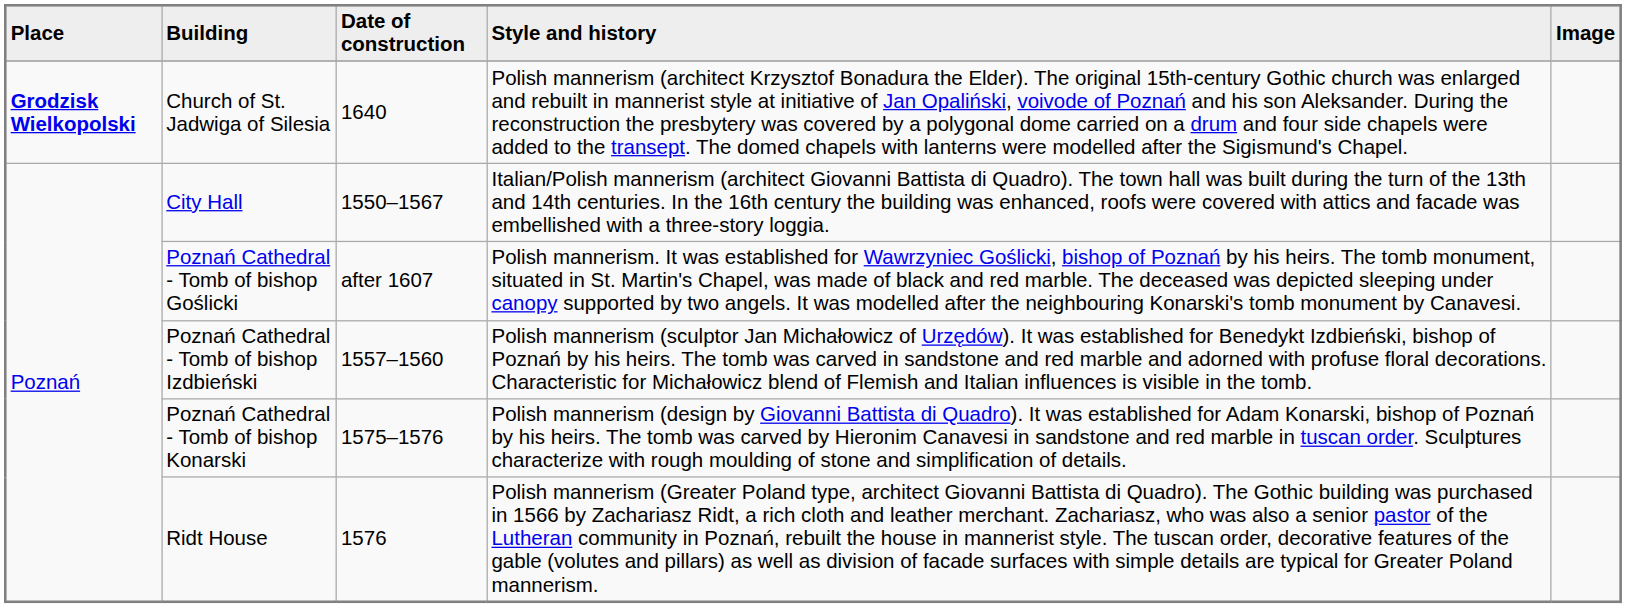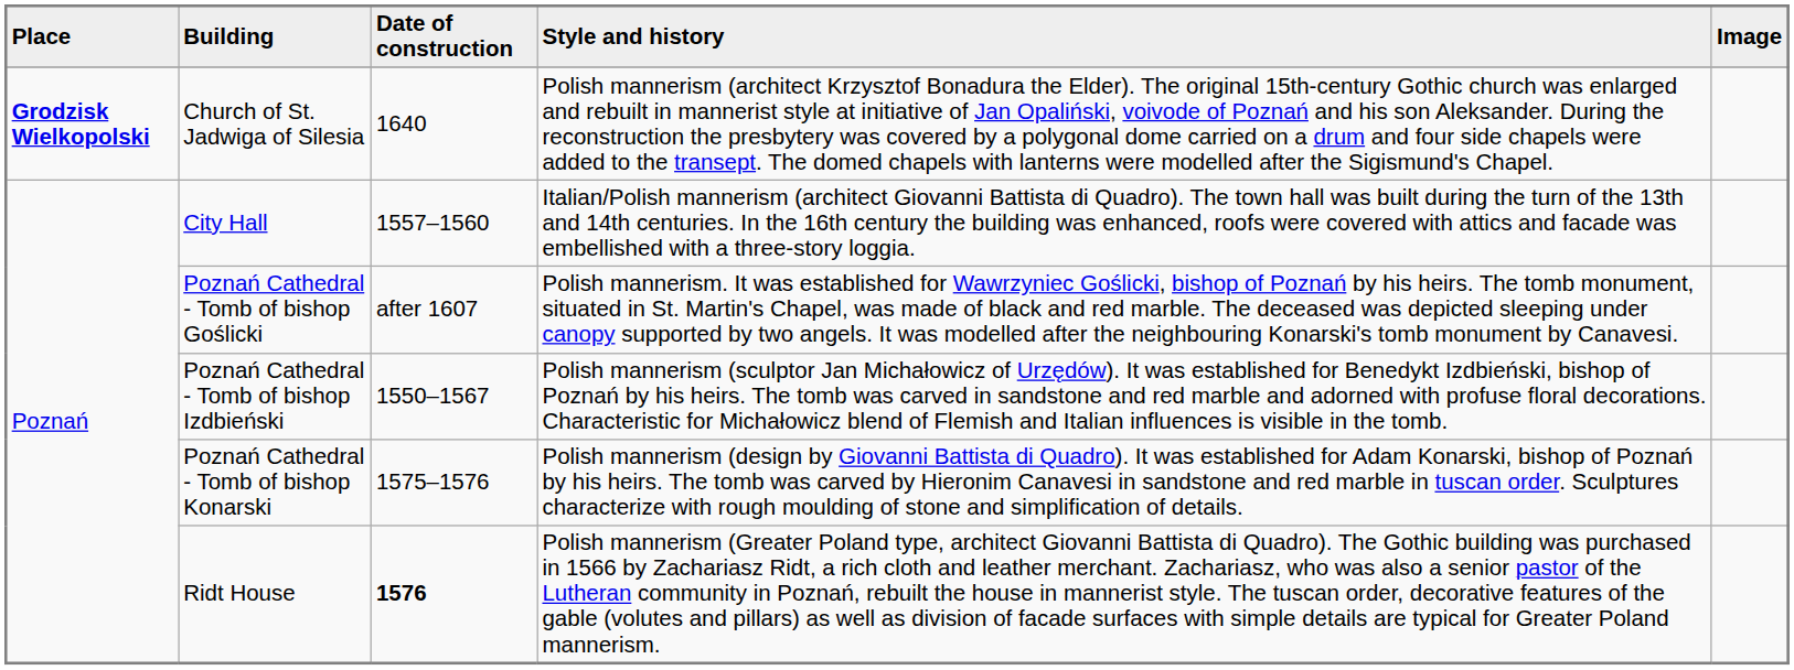 <table class="wikitable" style="border: 2px solid gray; border-collapse: collapse;" width="100%">
 <tr>
 <td bgcolor="#EEEEEE"><strong>Place</strong></td>
 <td bgcolor="#EEEEEE"><strong>Building</strong></td>
 <td bgcolor="#EEEEEE"><strong>Date of construction</strong></td>
 <td bgcolor="#EEEEEE"><strong>Style and history</strong></td>
 <td bgcolor="#EEEEEE"><strong>Image</strong></td>
 </tr>
 <tr>
 </tr>
 <tr>
 <td><strong><a href='#'>Grodzisk Wielkopolski</a></strong></td>
 <td>Church of St. Jadwiga of Silesia</td>
 <td>1640</td>
 <td>Polish mannerism (architect Krzysztof Bonadura the Elder). The original 15th-century Gothic church was enlarged and rebuilt in mannerist style at initiative of <a href='#'>Jan Opaliński</a>, <a href='#'>voivode of Poznań</a> and his son Aleksander. During the reconstruction the presbytery was covered by a polygonal dome carried on a <a href='#'>drum</a> and four side chapels were added to the <a href='#'>transept</a>. The domed chapels with lanterns were modelled after the Sigismund's Chapel.</td>
 <td></td>
 </tr>
 <tr>
 <td rowspan=5><a href='#'>Poznań</a></td>
 <td><a href='#'>City Hall</a></td>
-<td>1550–1567</td>
+<td>1557–1560</td>
 <td>Italian/Polish mannerism (architect Giovanni Battista di Quadro). The town hall was built during the turn of the 13th and 14th centuries. In the 16th century the building was enhanced, roofs were covered with attics and facade was embellished with a three-story loggia.</td>
 <td></td>
 </tr>
 <tr>
 <td><a href='#'>Poznań Cathedral</a> - Tomb of bishop Goślicki</td>
 <td>after 1607</td>
 <td>Polish mannerism. It was established for <a href='#'>Wawrzyniec Goślicki</a>, <a href='#'>bishop of Poznań</a> by his heirs. The tomb monument, situated in St. Martin's Chapel, was made of black and red marble. The deceased was depicted sleeping under <a href='#'>canopy</a> supported by two angels. It was modelled after the neighbouring Konarski's tomb monument by Canavesi.</td>
 <td></td>
 </tr>
 <tr>
 <td>Poznań Cathedral - Tomb of bishop Izdbieński</td>
-<td>1557–1560</td>
+<td>1550–1567</td>
 <td>Polish mannerism (sculptor Jan Michałowicz of <a href='#'>Urzędów</a>). It was established for Benedykt Izdbieński, bishop of Poznań by his heirs. The tomb was carved in sandstone and red marble and adorned with profuse floral decorations. Characteristic for Michałowicz blend of Flemish and Italian influences is visible in the tomb.</td>
 <td></td>
 </tr>
 <tr>
 <td>Poznań Cathedral - Tomb of bishop Konarski</td>
 <td>1575–1576</td>
 <td>Polish mannerism (design by <a href='#'>Giovanni Battista di Quadro</a>). It was established for Adam Konarski, bishop of Poznań by his heirs. The tomb was carved by Hieronim Canavesi in sandstone and red marble in <a href='#'>tuscan order</a>. Sculptures characterize with rough moulding of stone and simplification of details.</td>
 <td></td>
 </tr>
 <tr>
 <td>Ridt House</td>
-<td>1576</td>
+<td><strong>1576</strong></td>
 <td>Polish mannerism (Greater Poland type, architect Giovanni Battista di Quadro). The Gothic building was purchased in 1566 by Zachariasz Ridt, a rich cloth and leather merchant. Zachariasz, who was also a senior <a href='#'>pastor</a> of the <a href='#'>Lutheran</a> community in Poznań, rebuilt the house in mannerist style. The tuscan order, decorative features of the gable (volutes and pillars) as well as division of facade surfaces with simple details are typical for Greater Poland mannerism.</td>
 <td></td>
 </tr>
 <tr>
 </tr>
 </table>
